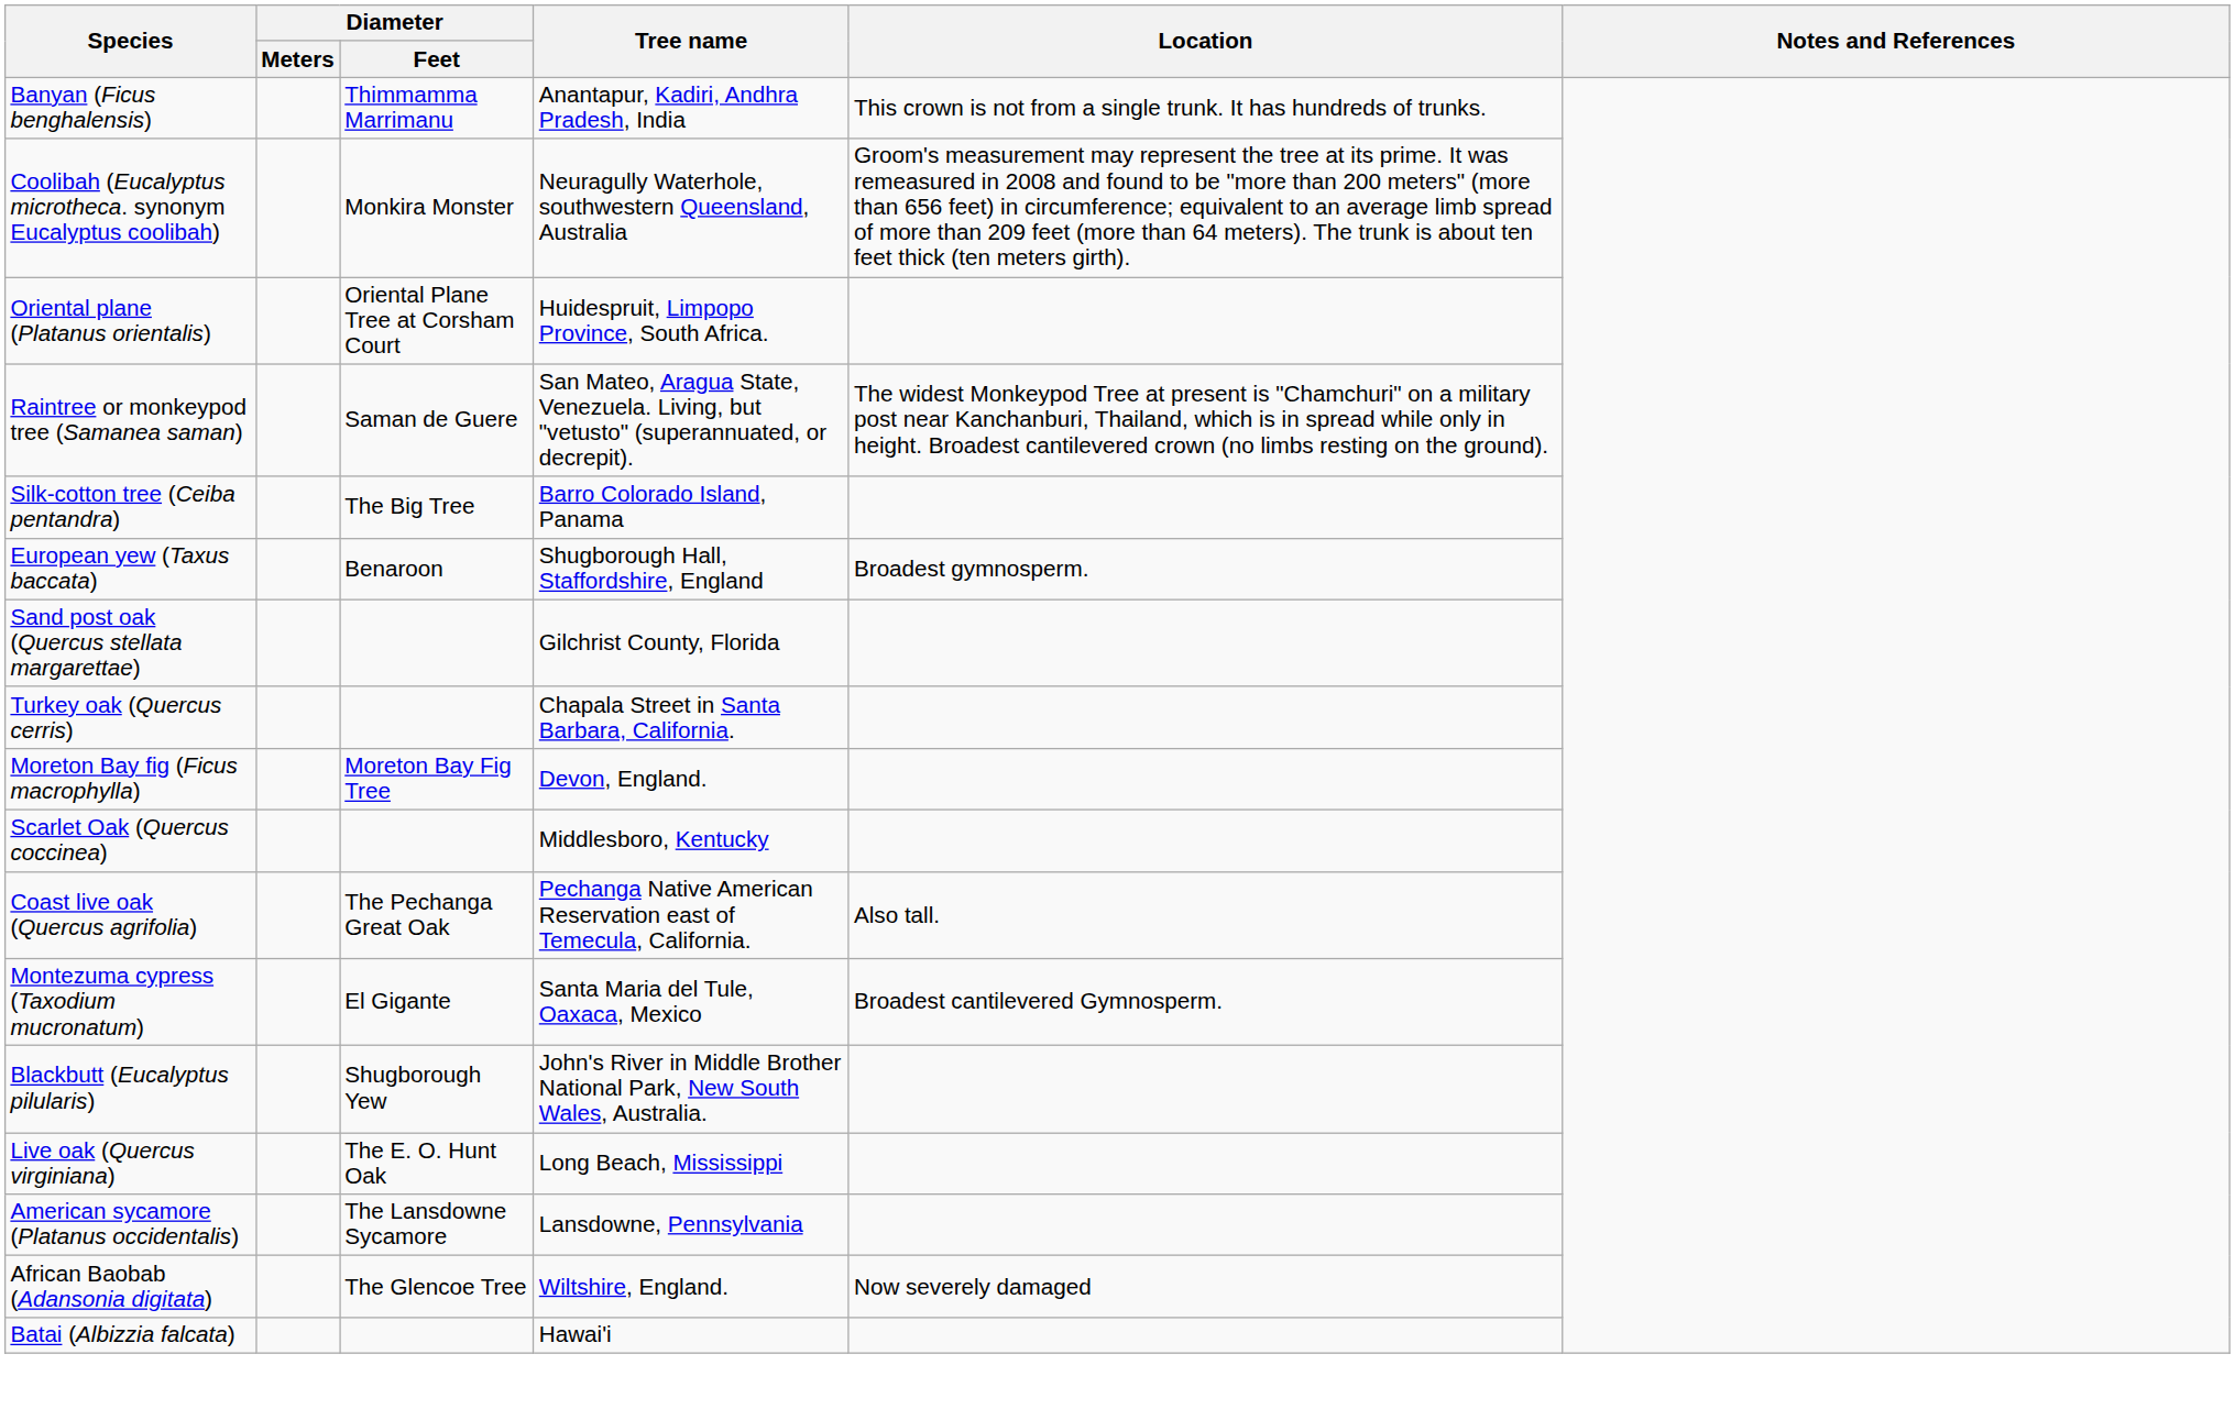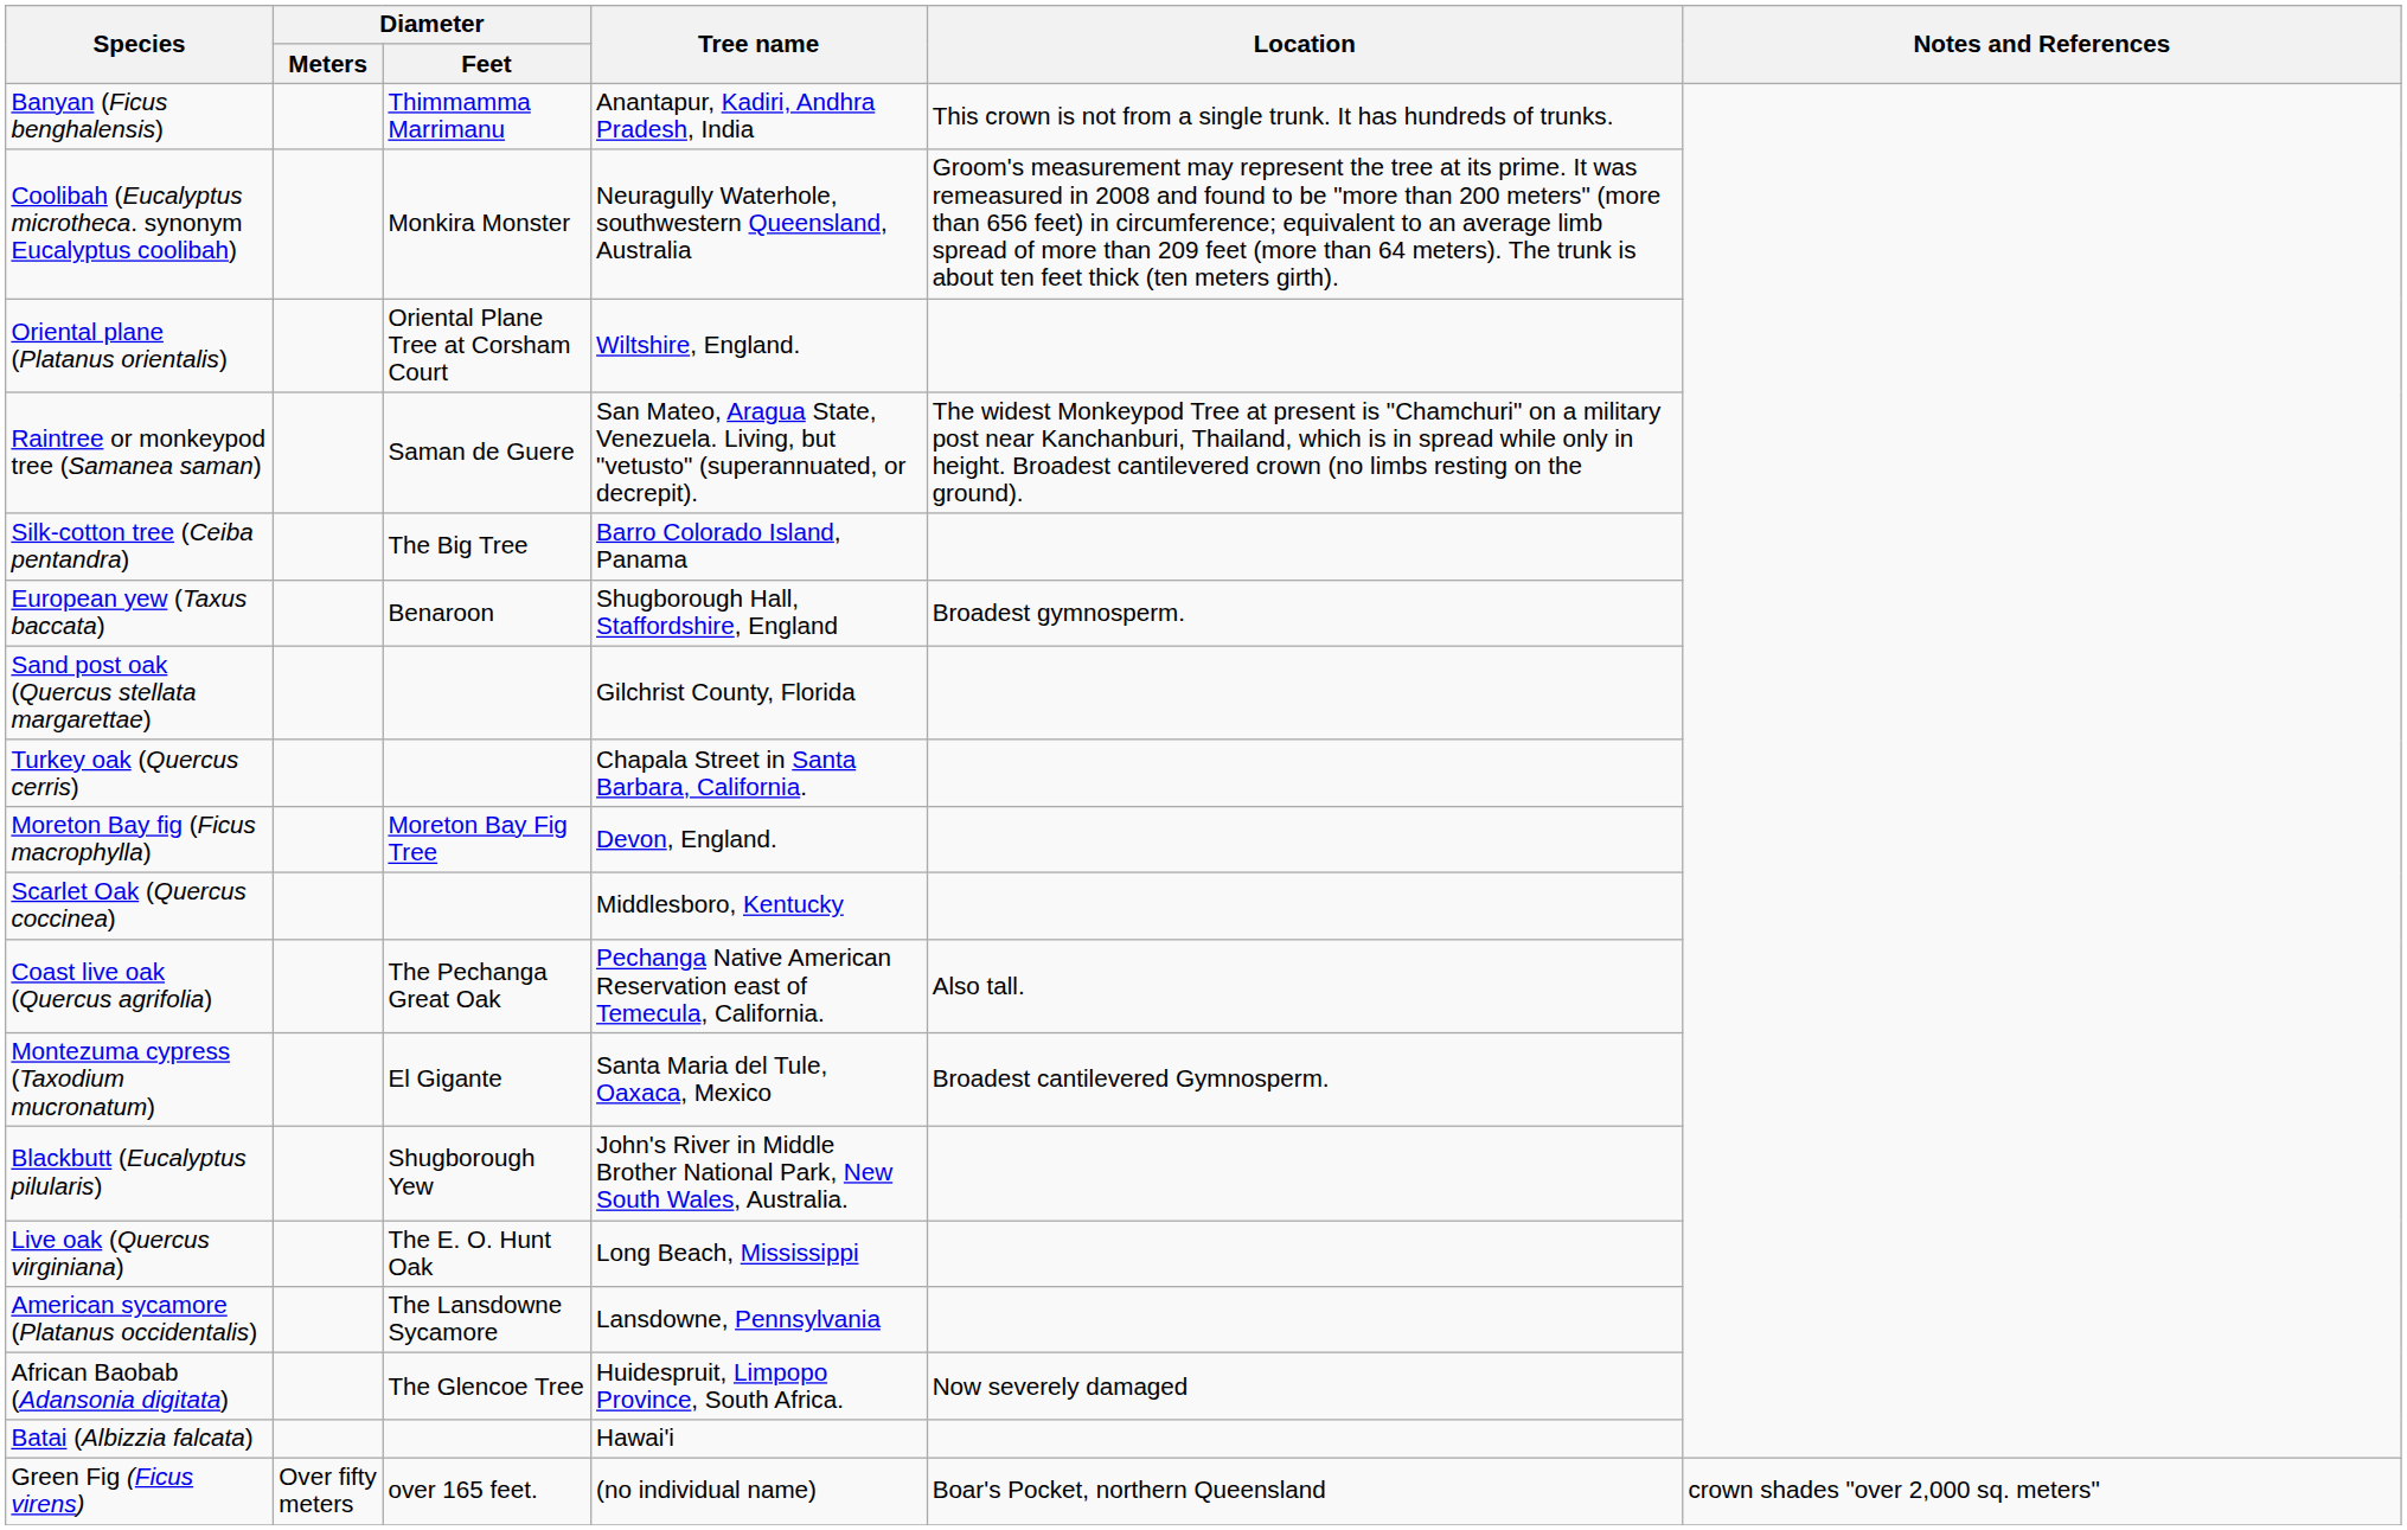 <table class="wikitable" font=90%>
 <tr>
 <th rowspan=2>Species</th>
 <th colspan=2>Diameter</th>
 <th rowspan=2>Tree name</th>
 <th rowspan=2>Location</th>
 <th rowspan=2 width=30%>Notes and References</th>
 </tr>
 <tr>
 <th>Meters</th>
 <th>Feet</th>
 </tr>
 <tr>
 <td><a href='#'>Banyan</a> (<em>Ficus benghalensis</em>)</td>
 <td></td>
 <td><a href='#'>Thimmamma Marrimanu</a></td>
 <td>Anantapur, <a href='#'>Kadiri, Andhra Pradesh</a>, India</td>
 <td> This crown is not from a single trunk. It has hundreds of trunks.</td>
 </tr>
 <tr>
 <td><a href='#'>Coolibah</a> (<em>Eucalyptus microtheca</em>. synonym <a href='#'>Eucalyptus coolibah</a>)</td>
 <td></td>
 <td>Monkira Monster</td>
 <td>Neuragully Waterhole, southwestern <a href='#'>Queensland</a>, Australia</td>
 <td> Groom's measurement may represent the tree at its prime. It was remeasured in 2008 and found to be "more than 200 meters" (more than 656 feet) in circumference; equivalent to an average limb spread of more than 209 feet (more than 64 meters). The trunk is about ten feet thick (ten meters girth).</td>
 </tr>
 <tr>
 <td><a href='#'>Oriental plane</a> (<em>Platanus orientalis</em>)</td>
 <td></td>
 <td>Oriental Plane Tree at Corsham Court</td>
-<td>Huidespruit, <a href='#'>Limpopo Province</a>, South Africa.</td>
+<td><a href='#'>Wiltshire</a>, England.</td>
 <td></td>
 </tr>
 <tr>
 <td><a href='#'>Raintree</a> or monkeypod tree (<em>Samanea saman</em>)</td>
 <td></td>
 <td>Saman de Guere</td>
 <td>San Mateo, <a href='#'>Aragua</a> State, Venezuela.   Living, but "vetusto" (superannuated, or decrepit).</td>
 <td> The widest Monkeypod Tree at present is "Chamchuri" on a military post near Kanchanburi, Thailand, which is  in spread while only  in height. Broadest cantilevered crown (no limbs resting on the ground).</td>
 </tr>
 <tr>
 <td><a href='#'>Silk-cotton tree</a> (<em>Ceiba pentandra</em>)</td>
 <td></td>
 <td>The Big Tree</td>
 <td><a href='#'>Barro Colorado Island</a>, Panama</td>
 <td></td>
 </tr>
 <tr>
 <td><a href='#'>European yew</a> (<em>Taxus baccata</em>)</td>
 <td></td>
 <td>Benaroon</td>
 <td>Shugborough Hall, <a href='#'>Staffordshire</a>, England</td>
 <td>  Broadest gymnosperm.</td>
 </tr>
 <tr>
 <td><a href='#'>Sand post oak</a> (<em>Quercus stellata margarettae</em>)</td>
 <td></td>
 <td></td>
 <td>Gilchrist County, Florida</td>
 <td></td>
 </tr>
 <tr>
 <td><a href='#'>Turkey oak</a>  (<em>Quercus cerris</em>)</td>
 <td></td>
 <td></td>
 <td>Chapala Street in <a href='#'>Santa Barbara, California</a>.</td>
 <td></td>
 </tr>
 <tr>
 <td><a href='#'>Moreton Bay fig</a> (<em>Ficus macrophylla</em>)</td>
 <td></td>
 <td><a href='#'>Moreton Bay Fig Tree</a></td>
 <td><a href='#'>Devon</a>, England.</td>
 <td></td>
 </tr>
 <tr>
 <td><a href='#'>Scarlet Oak</a> (<em>Quercus coccinea</em>)</td>
 <td></td>
 <td></td>
 <td>Middlesboro, <a href='#'>Kentucky</a></td>
 <td></td>
 </tr>
 <tr>
 <td><a href='#'>Coast live oak</a> (<em>Quercus agrifolia</em>)</td>
 <td></td>
 <td>The Pechanga Great Oak</td>
 <td><a href='#'>Pechanga</a> Native American Reservation east of <a href='#'>Temecula</a>, California.</td>
 <td> Also  tall.</td>
 </tr>
 <tr>
 <td><a href='#'>Montezuma cypress</a> (<em>Taxodium mucronatum</em>)</td>
 <td></td>
 <td>El Gigante</td>
 <td>Santa Maria del Tule, <a href='#'>Oaxaca</a>, Mexico</td>
 <td> Broadest cantilevered Gymnosperm.</td>
 </tr>
 <tr>
 <td><a href='#'>Blackbutt</a> (<em>Eucalyptus pilularis</em>)</td>
 <td></td>
 <td>Shugborough Yew</td>
 <td>John's River in Middle Brother National Park, <a href='#'>New South Wales</a>, Australia.</td>
 <td></td>
 </tr>
 <tr>
 <td><a href='#'>Live oak</a> (<em>Quercus virginiana</em>)</td>
 <td></td>
 <td>The E. O. Hunt Oak</td>
 <td>Long Beach, <a href='#'>Mississippi</a></td>
 <td></td>
 </tr>
 <tr>
 <td><a href='#'>American sycamore</a> (<em>Platanus occidentalis</em>)</td>
 <td></td>
 <td>The Lansdowne Sycamore</td>
 <td>Lansdowne, <a href='#'>Pennsylvania</a></td>
 <td></td>
 </tr>
 <tr>
 <td>African Baobab (<em><a href='#'>Adansonia digitata</a></em>)</td>
 <td></td>
 <td>The Glencoe Tree</td>
-<td><a href='#'>Wiltshire</a>, England.</td>
+<td>Huidespruit, <a href='#'>Limpopo Province</a>, South Africa.</td>
 <td>Now severely damaged</td>
 </tr>
 <tr>
 <td><a href='#'>Batai</a> (<em>Albizzia falcata</em>)</td>
 <td></td>
 <td></td>
 <td>Hawai'i</td>
 <td></td>
 </tr>
+<tr>
+<td>Green Fig  <em>(<a href='#'>Ficus virens</a>)</em></td>
+<td>Over fifty meters</td>
+<td>over 165 feet.</td>
+<td>(no individual name)</td>
+<td>Boar's Pocket, northern Queensland</td>
+<td>crown shades "over 2,000 sq. meters"</td>
+</tr>
 </table>
